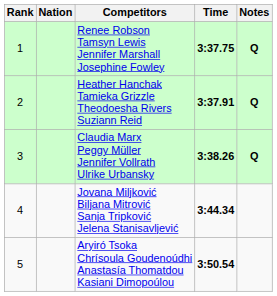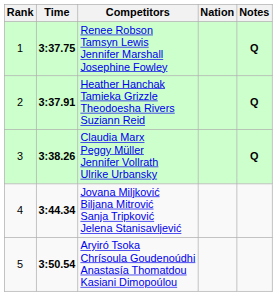 <table class="wikitable sortable" style="text-align:center">
 <tr>
 <th>Rank</th>
+<th>Time</th>
+<th>Competitors</th>
 <th>Nation</th>
-<th>Competitors</th>
-<th>Time</th>
 <th>Notes</th>
 </tr>
 <tr bgcolor=ccffcc>
 <td>1</td>
+<td><strong>3:37.75</strong></td>
+<td align=left><a href='#'>Renee Robson</a><br><a href='#'>Tamsyn Lewis</a><br><a href='#'>Jennifer Marshall</a><br><a href='#'>Josephine Fowley</a></td>
 <td align=left></td>
-<td align=left><a href='#'>Renee Robson</a><br><a href='#'>Tamsyn Lewis</a><br><a href='#'>Jennifer Marshall</a><br><a href='#'>Josephine Fowley</a></td>
-<td><strong>3:37.75</strong></td>
 <td><strong>Q</strong></td>
 </tr>
 <tr bgcolor=ccffcc>
 <td>2</td>
+<td><strong>3:37.91</strong></td>
+<td align=left><a href='#'>Heather Hanchak</a><br><a href='#'>Tamieka Grizzle</a><br><a href='#'>Theodoesha Rivers</a><br><a href='#'>Suziann Reid</a></td>
 <td align=left></td>
-<td align=left><a href='#'>Heather Hanchak</a><br><a href='#'>Tamieka Grizzle</a><br><a href='#'>Theodoesha Rivers</a><br><a href='#'>Suziann Reid</a></td>
-<td><strong>3:37.91</strong></td>
 <td><strong>Q</strong></td>
 </tr>
 <tr bgcolor=ccffcc>
 <td>3</td>
+<td><strong>3:38.26</strong></td>
+<td align=left><a href='#'>Claudia Marx</a><br><a href='#'>Peggy Müller</a><br><a href='#'>Jennifer Vollrath</a><br><a href='#'>Ulrike Urbansky</a></td>
 <td align=left></td>
-<td align=left><a href='#'>Claudia Marx</a><br><a href='#'>Peggy Müller</a><br><a href='#'>Jennifer Vollrath</a><br><a href='#'>Ulrike Urbansky</a></td>
-<td><strong>3:38.26</strong></td>
 <td><strong>Q</strong></td>
 </tr>
 <tr>
 <td>4</td>
+<td><strong>3:44.34</strong></td>
+<td align=left><a href='#'>Jovana Miljković</a><br><a href='#'>Biljana Mitrović</a><br><a href='#'>Sanja Tripković</a><br><a href='#'>Jelena Stanisavljević</a></td>
 <td align=left></td>
-<td align=left><a href='#'>Jovana Miljković</a><br><a href='#'>Biljana Mitrović</a><br><a href='#'>Sanja Tripković</a><br><a href='#'>Jelena Stanisavljević</a></td>
-<td><strong>3:44.34</strong></td>
 <td></td>
 </tr>
 <tr>
 <td>5</td>
+<td><strong>3:50.54</strong></td>
+<td align=left><a href='#'>Aryiró Tsoka</a><br><a href='#'>Chrísoula Goudenoúdhi</a><br><a href='#'>Anastasía Thomatdou</a><br><a href='#'>Kasiani Dimopoúlou</a></td>
 <td align=left></td>
-<td align=left><a href='#'>Aryiró Tsoka</a><br><a href='#'>Chrísoula Goudenoúdhi</a><br><a href='#'>Anastasía Thomatdou</a><br><a href='#'>Kasiani Dimopoúlou</a></td>
-<td><strong>3:50.54</strong></td>
 <td></td>
 </tr>
 </table>
